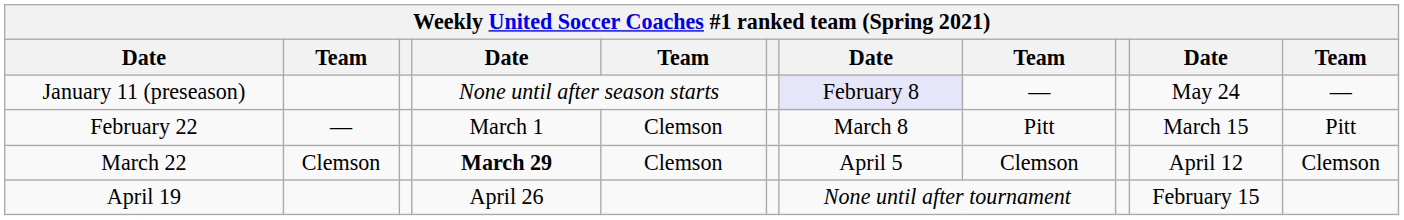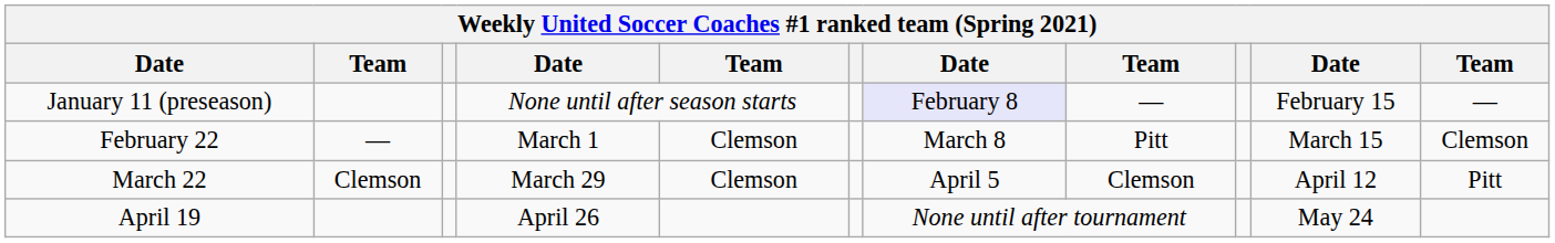 <table class="wikitable" style="text-align:center; width:80%">
 <tr>
 <th colspan=11>Weekly <a href='#'>United Soccer Coaches</a> #1 ranked team (Spring 2021)</th>
 </tr>
 <tr>
 <th>Date</th>
 <th>Team</th>
 <th></th>
 <th>Date</th>
 <th>Team</th>
 <th></th>
 <th>Date</th>
 <th>Team</th>
 <th></th>
 <th>Date</th>
 <th>Team</th>
 </tr>
 <tr>
 <td>January 11 (preseason)</td>
 <td></td>
 <td></td>
 <td colspan=2><em>None until after season starts</em></td>
 <td></td>
 <td style="background: lavender;">February 8</td>
 <td>—</td>
 <td></td>
-<td>May 24</td>
+<td>February 15</td>
 <td>—</td>
 </tr>
 <tr>
 <td>February 22</td>
 <td>—</td>
 <td></td>
 <td>March 1</td>
 <td>Clemson</td>
 <td></td>
 <td>March 8</td>
 <td>Pitt</td>
 <td></td>
 <td>March 15</td>
-<td>Pitt</td>
+<td>Clemson</td>
 </tr>
 <tr>
 <td>March 22</td>
 <td>Clemson</td>
 <td></td>
-<td><strong>March 29</strong></td>
+<td>March 29</td>
 <td>Clemson</td>
 <td></td>
 <td>April 5</td>
 <td>Clemson</td>
 <td></td>
 <td>April 12</td>
-<td>Clemson</td>
+<td>Pitt</td>
 </tr>
 <tr>
 <td>April 19</td>
 <td></td>
 <td></td>
 <td>April 26</td>
 <td></td>
 <td></td>
 <td colspan=2><em>None until after tournament</em></td>
 <td></td>
-<td>February 15</td>
+<td>May 24</td>
 <td></td>
 </tr>
 </table>
